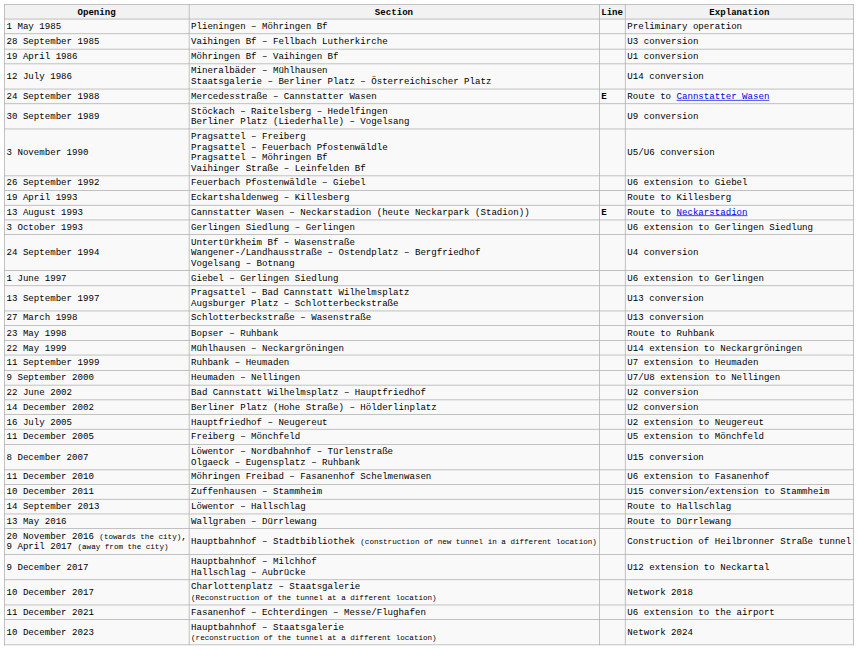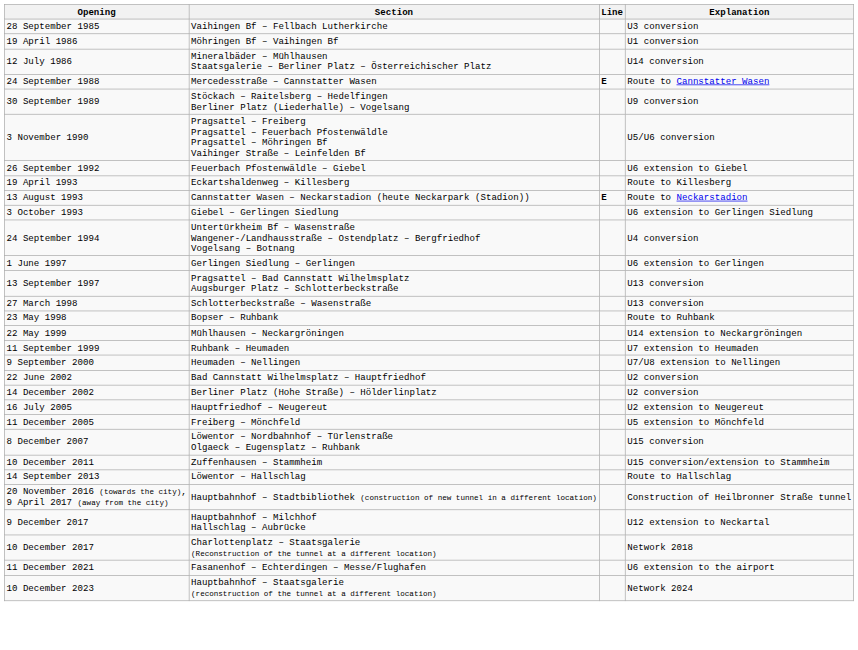 <table class="wikitable">
 <tr>
 <th>Opening</th>
 <th>Section</th>
 <th>Line</th>
 <th>Explanation</th>
-</tr>
-<tr>
-<td>1 May 1985</td>
-<td>Plieningen – Möhringen Bf</td>
-<td></td>
-<td>Preliminary operation</td>
 </tr>
 <tr>
 <td>28 September 1985</td>
 <td>Vaihingen Bf – Fellbach Lutherkirche</td>
 <td></td>
 <td>U3 conversion</td>
 </tr>
 <tr>
 <td>19 April 1986</td>
 <td>Möhringen Bf – Vaihingen Bf</td>
 <td></td>
 <td>U1 conversion</td>
 </tr>
 <tr>
 <td>12 July 1986</td>
 <td>Mineralbäder – Mühlhausen<br>Staatsgalerie – Berliner Platz – Österreichischer Platz</td>
 <td></td>
 <td>U14 conversion</td>
 </tr>
 <tr>
 <td>24 September 1988</td>
 <td>Mercedesstraße – Cannstatter Wasen</td>
 <td><strong>E</strong></td>
 <td>Route to <a href='#'>Cannstatter Wasen</a></td>
 </tr>
 <tr>
 <td>30 September 1989</td>
 <td>Stöckach – Raitelsberg – Hedelfingen<br>Berliner Platz (Liederhalle) – Vogelsang</td>
 <td></td>
 <td>U9 conversion</td>
 </tr>
 <tr>
 <td>3 November 1990</td>
 <td>Pragsattel – Freiberg<br>Pragsattel – Feuerbach Pfostenwäldle<br>Pragsattel – Möhringen Bf<br>Vaihinger Straße – Leinfelden Bf</td>
 <td> </td>
 <td>U5/U6 conversion</td>
 </tr>
 <tr>
 <td>26 September 1992</td>
 <td>Feuerbach Pfostenwäldle – Giebel</td>
 <td></td>
 <td>U6 extension to Giebel</td>
 </tr>
 <tr>
 <td>19 April 1993</td>
 <td>Eckartshaldenweg – Killesberg</td>
 <td></td>
 <td>Route to Killesberg</td>
 </tr>
 <tr>
 <td>13 August 1993</td>
 <td>Cannstatter Wasen – Neckarstadion (heute Neckarpark (Stadion))</td>
 <td><strong>E</strong></td>
 <td>Route to <a href='#'>Neckarstadion</a></td>
 </tr>
 <tr>
 <td>3 October 1993</td>
-<td>Gerlingen Siedlung – Gerlingen</td>
+<td>Giebel – Gerlingen Siedlung</td>
 <td></td>
 <td>U6 extension to Gerlingen Siedlung</td>
 </tr>
 <tr>
 <td>24 September 1994</td>
 <td>Untertürkheim Bf – Wasenstraße<br>Wangener-/Landhausstraße – Ostendplatz – Bergfriedhof<br>Vogelsang – Botnang</td>
 <td></td>
 <td>U4 conversion</td>
 </tr>
 <tr>
 <td>1 June 1997</td>
-<td>Giebel – Gerlingen Siedlung</td>
+<td>Gerlingen Siedlung – Gerlingen</td>
 <td></td>
 <td>U6 extension to Gerlingen</td>
 </tr>
 <tr>
 <td>13 September 1997</td>
 <td>Pragsattel – Bad Cannstatt Wilhelmsplatz<br>Augsburger Platz – Schlotterbeckstraße</td>
 <td></td>
 <td>U13 conversion</td>
 </tr>
 <tr>
 <td>27 March 1998</td>
 <td>Schlotterbeckstraße – Wasenstraße</td>
 <td></td>
 <td>U13 conversion</td>
 </tr>
 <tr>
 <td>23 May 1998</td>
 <td>Bopser – Ruhbank</td>
 <td></td>
 <td>Route to Ruhbank</td>
 </tr>
 <tr>
 <td>22 May 1999</td>
 <td>Mühlhausen – Neckargröningen</td>
 <td></td>
 <td>U14 extension to Neckargröningen</td>
 </tr>
 <tr>
 <td>11 September 1999</td>
 <td>Ruhbank – Heumaden</td>
 <td></td>
 <td>U7 extension to Heumaden</td>
 </tr>
 <tr>
 <td>9 September 2000</td>
 <td>Heumaden – Nellingen</td>
 <td> </td>
 <td>U7/U8 extension to Nellingen</td>
 </tr>
 <tr>
 <td>22 June 2002</td>
 <td>Bad Cannstatt Wilhelmsplatz – Hauptfriedhof</td>
 <td></td>
 <td>U2 conversion</td>
 </tr>
 <tr>
 <td>14 December 2002</td>
 <td>Berliner Platz (Hohe Straße) – Hölderlinplatz</td>
 <td></td>
 <td>U2 conversion</td>
 </tr>
 <tr>
 <td>16 July 2005</td>
 <td>Hauptfriedhof – Neugereut</td>
 <td></td>
 <td>U2 extension to Neugereut</td>
 </tr>
 <tr>
 <td>11 December 2005</td>
 <td>Freiberg – Mönchfeld</td>
 <td></td>
 <td>U5 extension to Mönchfeld</td>
 </tr>
 <tr>
 <td>8 December 2007</td>
 <td>Löwentor – Nordbahnhof – Türlenstraße<br>Olgaeck – Eugensplatz – Ruhbank</td>
 <td></td>
 <td>U15 conversion</td>
 </tr>
 <tr>
-<td>11 December 2010</td>
-<td>Möhringen Freibad – Fasanenhof Schelmenwasen</td>
-<td></td>
-<td>U6 extension to Fasanenhof</td>
-</tr>
-<tr>
 <td>10 December 2011</td>
 <td>Zuffenhausen – Stammheim</td>
 <td></td>
 <td>U15 conversion/extension to Stammheim</td>
 </tr>
 <tr>
 <td>14 September 2013</td>
 <td>Löwentor – Hallschlag</td>
 <td></td>
 <td>Route to Hallschlag</td>
-</tr>
-<tr>
-<td>13 May 2016</td>
-<td>Wallgraben – Dürrlewang</td>
-<td></td>
-<td>Route to Dürrlewang</td>
 </tr>
 <tr>
 <td>20 November 2016 <small>(towards the city)</small>,<br>9 April 2017 <small>(away from the city)</small></td>
 <td>Hauptbahnhof – Stadtbibliothek <small>(construction of new tunnel in a different location)</small></td>
 <td>    </td>
 <td>Construction of Heilbronner Straße tunnel</td>
 </tr>
 <tr>
 <td>9 December 2017</td>
 <td>Hauptbahnhof – Milchhof<br>Hallschlag – Aubrücke</td>
 <td></td>
 <td>U12 extension to Neckartal</td>
 </tr>
 <tr>
 <td>10 December 2017</td>
 <td>Charlottenplatz – Staatsgalerie<br><small>(Reconstruction of the tunnel at a different location)</small></td>
 <td>  <br>  </td>
 <td>Network 2018</td>
 </tr>
 <tr>
 <td>11 December 2021</td>
 <td>Fasanenhof –  Echterdingen – Messe/Flughafen</td>
 <td></td>
 <td>U6 extension to the airport</td>
 </tr>
 <tr>
 <td>10 December 2023</td>
 <td>Hauptbahnhof – Staatsgalerie<br><small>(reconstruction of the tunnel at a different location)</small></td>
 <td>  </td>
 <td>Network 2024</td>
 </tr>
 </table>
